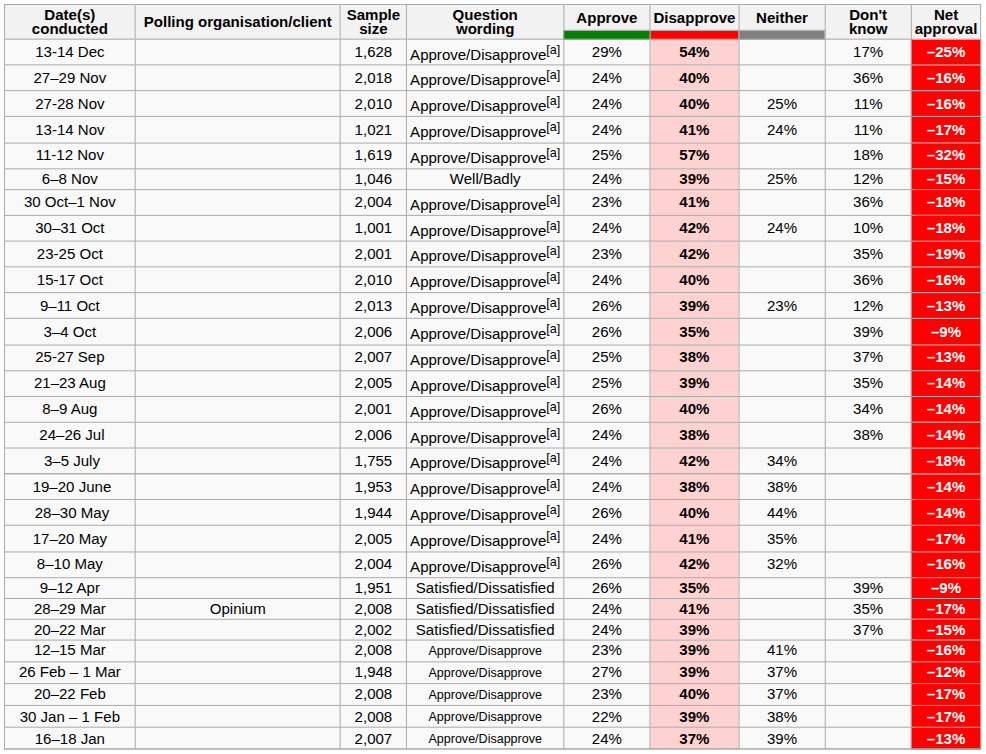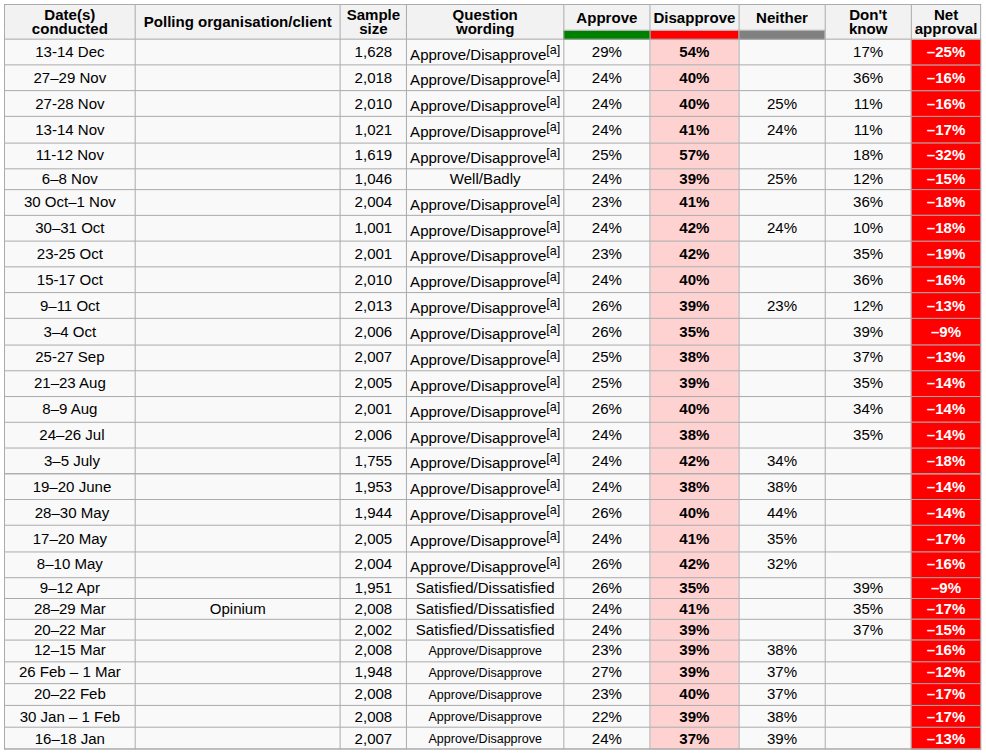 <table class="wikitable collapsible sortable" style="text-align:center;font-size:95%;line-height:14px;">
 <tr>
 <th style="width:125px;" rowspan="2">Date(s)<br>conducted</th>
 <th style="width:200px;" rowspan="2">Polling organisation/client</th>
 <th style="width:60px;" rowspan="2">Sample size</th>
 <th style="width:120px;" rowspan="2">Question<br>wording</th>
 <th class="unsortable" style="width:80px;">Approve</th>
 <th class="unsortable" style="width: 80px;">Disapprove</th>
 <th class="unsortable" style="width:80px;">Neither</th>
 <th class="unsortable" style="width:80px;" rowspan="2">Don't know</th>
 <th class="unsortable" style="width:20px;" rowspan="2">Net approval</th>
 </tr>
 <tr>
 <th class="unsortable" style="color:inherit;background:green;width:60px;"></th>
 <th class="unsortable" style="color:inherit;background:red;width:60px;"></th>
 <th class="unsortable" style="color:inherit;background:grey;width:60px;"></th>
 </tr>
 <tr>
 <td>13-14 Dec</td>
 <td></td>
 <td>1,628</td>
 <td>Approve/Disapprove<sup>[a]</sup></td>
 <td>29%</td>
 <td style="background:#FFD2D2"><strong>54%</strong></td>
 <td></td>
 <td>17%</td>
 <td style="background:red;color:white;"><strong>–25%</strong></td>
 </tr>
 <tr>
 <td>27–29 Nov</td>
 <td></td>
 <td>2,018</td>
 <td>Approve/Disapprove<sup>[a]</sup></td>
 <td>24%</td>
 <td style="background:#FFD2D2"><strong>40%</strong></td>
 <td></td>
 <td>36%</td>
 <td style="background:red;color:white;"><strong>–16%</strong></td>
 </tr>
 <tr>
 <td>27-28 Nov</td>
 <td></td>
 <td>2,010</td>
 <td>Approve/Disapprove<sup>[a]</sup></td>
 <td>24%</td>
 <td style="background:#FFD2D2"><strong>40%</strong></td>
 <td>25%</td>
 <td>11%</td>
 <td style="background:red;color:white;"><strong>–16%</strong></td>
 </tr>
 <tr>
 <td>13-14 Nov</td>
 <td></td>
 <td>1,021</td>
 <td>Approve/Disapprove<sup>[a]</sup></td>
 <td>24%</td>
 <td style="background:#FFD2D2"><strong>41%</strong></td>
 <td>24%</td>
 <td>11%</td>
 <td style="background:red;color:white;"><strong>–17%</strong></td>
 </tr>
 <tr>
 <td>11-12 Nov</td>
 <td></td>
 <td>1,619</td>
 <td>Approve/Disapprove<sup>[a]</sup></td>
 <td>25%</td>
 <td style="background:#FFD2D2"><strong>57%</strong></td>
 <td></td>
 <td>18%</td>
 <td style="background:red;color:white;"><strong>–32%</strong></td>
 </tr>
 <tr>
 <td>6–8 Nov</td>
 <td></td>
 <td>1,046</td>
 <td>Well/Badly</td>
 <td>24%</td>
 <td style="background:#FFD2D2"><strong>39%</strong></td>
 <td>25%</td>
 <td>12%</td>
 <td style="background:red;color:white;"><strong>–15%</strong></td>
 </tr>
 <tr>
 <td>30 Oct–1 Nov</td>
 <td> </td>
 <td>2,004</td>
 <td>Approve/Disapprove<sup>[a]</sup></td>
 <td>23%</td>
 <td style="background:#FFD2D2"><strong>41%</strong></td>
 <td></td>
 <td>36%</td>
 <td style="background:red;color:white;"><strong>–18%</strong></td>
 </tr>
 <tr>
 <td>30–31 Oct</td>
 <td> </td>
 <td>1,001</td>
 <td>Approve/Disapprove<sup>[a]</sup></td>
 <td>24%</td>
 <td style="background:#FFD2D2"><strong>42%</strong></td>
 <td>24%</td>
 <td>10%</td>
 <td style="background:red;color:white;"><strong>–18%</strong></td>
 </tr>
 <tr>
 <td>23-25 Oct</td>
 <td> </td>
 <td>2,001</td>
 <td>Approve/Disapprove<sup>[a]</sup></td>
 <td>23%</td>
 <td style="background:#FFD2D2"><strong>42%</strong></td>
 <td></td>
 <td>35%</td>
 <td style="background:red;color:white;"><strong>–19%</strong></td>
 </tr>
 <tr>
 <td>15-17 Oct</td>
 <td> </td>
 <td>2,010</td>
 <td>Approve/Disapprove<sup>[a]</sup></td>
 <td>24%</td>
 <td style="background:#FFD2D2"><strong>40%</strong></td>
 <td></td>
 <td>36%</td>
 <td style="background:red;color:white;"><strong>–16%</strong></td>
 </tr>
 <tr>
 <td>9–11 Oct</td>
 <td></td>
 <td>2,013</td>
 <td>Approve/Disapprove<sup>[a]</sup></td>
 <td>26%</td>
 <td style="background:#FFD2D2"><strong>39%</strong></td>
 <td>23%</td>
 <td>12%</td>
 <td style="background:red;color:white;"><strong>–13%</strong></td>
 </tr>
 <tr>
 <td>3–4 Oct</td>
 <td> </td>
 <td>2,006</td>
 <td>Approve/Disapprove<sup>[a]</sup></td>
 <td>26%</td>
 <td style="background:#FFD2D2"><strong>35%</strong></td>
 <td></td>
 <td>39%</td>
 <td style="background:red;color:white;"><strong>–9%</strong></td>
 </tr>
 <tr>
 <td>25-27 Sep</td>
 <td> </td>
 <td>2,007</td>
 <td>Approve/Disapprove<sup>[a]</sup></td>
 <td>25%</td>
 <td style="background:#FFD2D2"><strong>38%</strong></td>
 <td></td>
 <td>37%</td>
 <td style="background:red;color:white;"><strong>–13%</strong></td>
 </tr>
 <tr>
 <td>21–23 Aug</td>
 <td></td>
 <td>2,005</td>
 <td>Approve/Disapprove<sup>[a]</sup></td>
 <td>25%</td>
 <td style="background:#FFD2D2"><strong>39%</strong></td>
 <td></td>
 <td>35%</td>
 <td style="background:red;color:white;"><strong>–14%</strong></td>
 </tr>
 <tr>
 <td>8–9 Aug</td>
 <td> </td>
 <td>2,001</td>
 <td>Approve/Disapprove<sup>[a]</sup></td>
 <td>26%</td>
 <td style="background:#FFD2D2"><strong>40%</strong></td>
 <td></td>
 <td>34%</td>
 <td style="background:red;color:white;"><strong>–14%</strong></td>
 </tr>
 <tr>
 <td> 24–26 Jul</td>
 <td></td>
 <td>2,006</td>
 <td>Approve/Disapprove<sup>[a]</sup></td>
 <td>24%</td>
 <td style="background:#FFD2D2"><strong>38%</strong></td>
 <td></td>
-<td>38%</td>
+<td>35%</td>
 <td style="background:red;color:white;"><strong>–14%</strong></td>
 </tr>
 <tr>
 <td> 3–5 July</td>
 <td></td>
 <td>1,755</td>
 <td>Approve/Disapprove<sup>[a]</sup></td>
 <td>24%</td>
 <td style="background:#FFD2D2"><strong>42%</strong></td>
 <td>34%</td>
 <td></td>
 <td style="background:red;color:white;"><strong>–18%</strong></td>
 </tr>
 <tr>
 </tr>
 <tr>
 <td> 19–20 June</td>
 <td> </td>
 <td>1,953</td>
 <td>Approve/Disapprove<sup>[a]</sup></td>
 <td>24%</td>
 <td style="background:#FFD2D2"><strong>38%</strong></td>
 <td>38%</td>
 <td></td>
 <td style="background:red;color:white;"><strong>–14%</strong></td>
 </tr>
 <tr>
 <td> 28–30 May</td>
 <td> </td>
 <td>1,944</td>
 <td>Approve/Disapprove<sup>[a]</sup></td>
 <td>26%</td>
 <td style="background:#FFD2D2"><strong>40%</strong></td>
 <td>44%</td>
 <td></td>
 <td style="background:red;color:white;"><strong>–14%</strong></td>
 </tr>
 <tr>
 <td>17–20 May</td>
 <td> </td>
 <td>2,005</td>
 <td>Approve/Disapprove<sup>[a]</sup></td>
 <td>24%</td>
 <td style="background:#FFD2D2"><strong>41%</strong></td>
 <td>35%</td>
 <td></td>
 <td style="background:red;color:white;"><strong>–17%</strong></td>
 </tr>
 <tr>
 <td>8–10 May</td>
 <td> </td>
 <td>2,004</td>
 <td>Approve/Disapprove<sup>[a]</sup></td>
 <td>26%</td>
 <td style="background:#FFD2D2"><strong>42%</strong></td>
 <td>32%</td>
 <td></td>
 <td style="background:red;color:white;"><strong>–16%</strong></td>
 </tr>
 <tr>
 <td>9–12 Apr</td>
 <td> </td>
 <td>1,951</td>
 <td>Satisfied/Dissatisfied</td>
 <td>26%</td>
 <td style="background:#FFD2D2"><strong>35%</strong></td>
 <td></td>
 <td>39%</td>
 <td style="background:red;color:white;"><strong>–9%</strong></td>
 </tr>
 <tr>
 <td>28–29 Mar</td>
 <td>Opinium</td>
 <td>2,008</td>
 <td>Satisfied/Dissatisfied</td>
 <td>24%</td>
 <td style="background:#FFD2D2"><strong>41%</strong></td>
 <td></td>
 <td>35%</td>
 <td style="background:red;color:white;"><strong>–17%</strong></td>
 </tr>
 <tr>
 <td>20–22 Mar</td>
 <td></td>
 <td>2,002</td>
 <td>Satisfied/Dissatisfied</td>
 <td>24%</td>
 <td style="background:#FFD2D2"><strong>39%</strong></td>
 <td></td>
 <td>37%</td>
 <td style="background:red;color:white;"><strong>–15%</strong></td>
 </tr>
 <tr>
 <td>12–15 Mar</td>
 <td> </td>
 <td>2,008</td>
 <td><small>Approve/Disapprove</small></td>
 <td>23%</td>
 <td style="background:#FFD2D2"><strong>39%</strong></td>
-<td>41%</td>
+<td>38%</td>
 <td></td>
 <td style="background:red;color:white;"><strong>–16%</strong></td>
 </tr>
 <tr>
 <td>26 Feb – 1 Mar</td>
 <td> </td>
 <td>1,948</td>
 <td><small>Approve/Disapprove</small></td>
 <td>27%</td>
 <td style="background:#FFD2D2"><strong>39%</strong></td>
 <td>37%</td>
 <td></td>
 <td style="background:red;color:white;"><strong>–12%</strong></td>
 </tr>
 <tr>
 <td>20–22 Feb</td>
 <td> </td>
 <td>2,008</td>
 <td><small>Approve/Disapprove</small></td>
 <td>23%</td>
 <td style="background:#FFD2D2"><strong>40%</strong></td>
 <td>37%</td>
 <td></td>
 <td style="background:red;color:white;"><strong>–17%</strong></td>
 </tr>
 <tr>
 <td>30 Jan – 1 Feb</td>
 <td> </td>
 <td>2,008</td>
 <td><small>Approve/Disapprove</small></td>
 <td>22%</td>
 <td style="background:#FFD2D2"><strong>39%</strong></td>
 <td>38%</td>
 <td></td>
 <td style="background:red;color:white;"><strong>–17%</strong></td>
 </tr>
 <tr>
 <td>16–18 Jan</td>
 <td></td>
 <td>2,007</td>
 <td><small>Approve/Disapprove</small></td>
 <td>24%</td>
 <td style="background:#FFD2D2"><strong>37%</strong></td>
 <td>39%</td>
 <td></td>
 <td style="background:red;color:white;"><strong>–13%</strong></td>
 </tr>
 <tr>
 </tr>
 </table>
